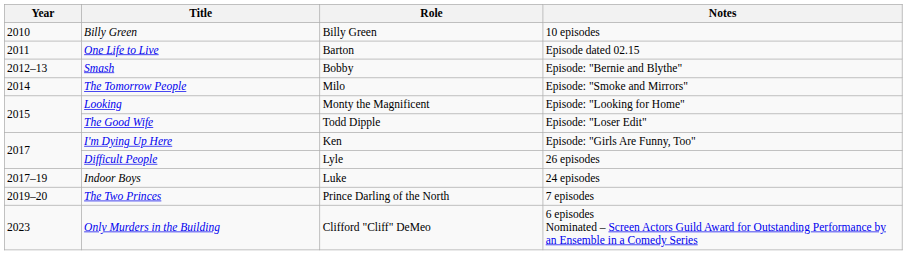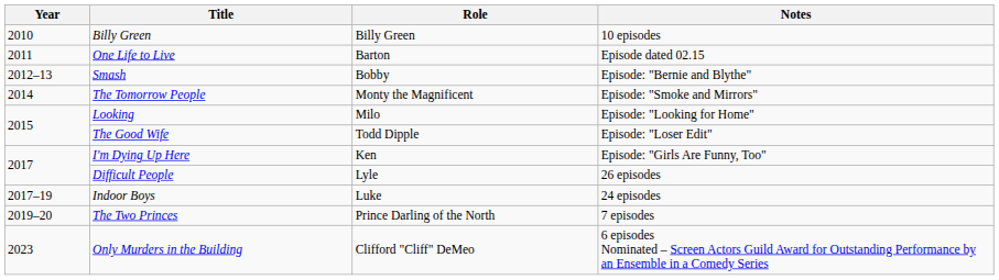 <table class="wikitable sortable">
 <tr>
 <th>Year</th>
 <th>Title</th>
 <th>Role</th>
 <th width="40%">Notes</th>
 </tr>
 <tr>
 <td>2010</td>
 <td><em>Billy Green</em></td>
 <td>Billy Green</td>
 <td>10 episodes</td>
 </tr>
 <tr>
 <td>2011</td>
 <td><em><a href='#'>One Life to Live</a></em></td>
 <td>Barton</td>
 <td>Episode dated 02.15</td>
 </tr>
 <tr>
 <td>2012–13</td>
 <td><em><a href='#'>Smash</a></em></td>
 <td>Bobby</td>
 <td>Episode: "Bernie and Blythe"</td>
 </tr>
 <tr>
 <td>2014</td>
 <td><em><a href='#'>The Tomorrow People</a></em></td>
-<td>Milo</td>
+<td>Monty the Magnificent</td>
 <td>Episode: "Smoke and Mirrors"</td>
 </tr>
 <tr>
 <td rowspan="2">2015</td>
 <td><em><a href='#'>Looking</a></em></td>
-<td>Monty the Magnificent</td>
+<td>Milo</td>
 <td>Episode: "Looking for Home"</td>
 </tr>
 <tr>
 <td><em><a href='#'>The Good Wife</a></em></td>
 <td>Todd Dipple</td>
 <td>Episode: "Loser Edit"</td>
 </tr>
 <tr>
 <td rowspan="2">2017</td>
 <td><em><a href='#'>I'm Dying Up Here</a></em></td>
 <td>Ken</td>
 <td>Episode: "Girls Are Funny, Too"</td>
 </tr>
 <tr>
 <td><em><a href='#'>Difficult People</a></em></td>
 <td>Lyle</td>
 <td>26 episodes</td>
 </tr>
 <tr>
 <td>2017–19</td>
 <td><em>Indoor Boys</em></td>
 <td>Luke</td>
 <td>24 episodes</td>
 </tr>
 <tr>
 <td>2019–20</td>
 <td><em><a href='#'>The Two Princes</a></em></td>
 <td>Prince Darling of the North</td>
 <td>7 episodes</td>
 </tr>
 <tr>
 <td>2023</td>
 <td><em><a href='#'>Only Murders in the Building</a></em></td>
 <td>Clifford "Cliff" DeMeo</td>
 <td>6 episodes<br>Nominated – <a href='#'>Screen Actors Guild Award for Outstanding Performance by an Ensemble in a Comedy Series</a></td>
 </tr>
 </table>
